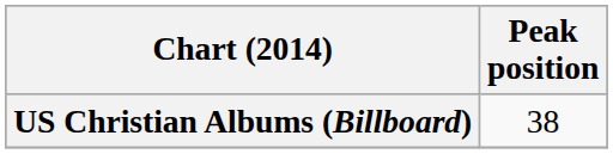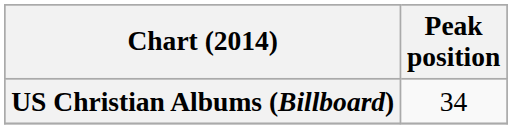 <table class="wikitable plainrowheaders sortable" style="text-align:center;">
 <tr>
 <th scope="col">Chart (2014)</th>
 <th scope="col">Peak<br>position</th>
 </tr>
 <tr>
 <th scope="row">US Christian Albums (<em>Billboard</em>)</th>
-<td>38</td>
+<td>34</td>
 </tr>
 <tr>
 </tr>
 </table>
